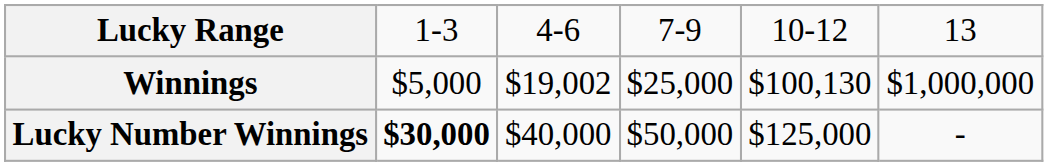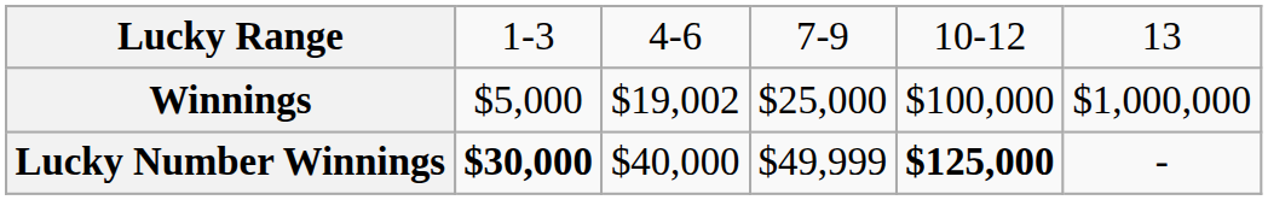 <table class="wikitable" style="text-align:center;">
 <tr>
 <th>Lucky Range</th>
 <td>1-3</td>
 <td>4-6</td>
 <td>7-9</td>
 <td>10-12</td>
 <td>13</td>
 </tr>
 <tr>
 <th>Winnings</th>
 <td>$5,000</td>
 <td>$19,002</td>
 <td>$25,000</td>
-<td>$100,130</td>
+<td>$100,000</td>
 <td>$1,000,000</td>
 </tr>
 <tr>
 <th>Lucky Number Winnings</th>
 <td><strong>$30,000</strong></td>
 <td>$40,000</td>
-<td>$50,000</td>
-<td>$125,000</td>
+<td>$49,999</td>
+<td><strong>$125,000</strong></td>
 <td>-</td>
 </tr>
 </table>
